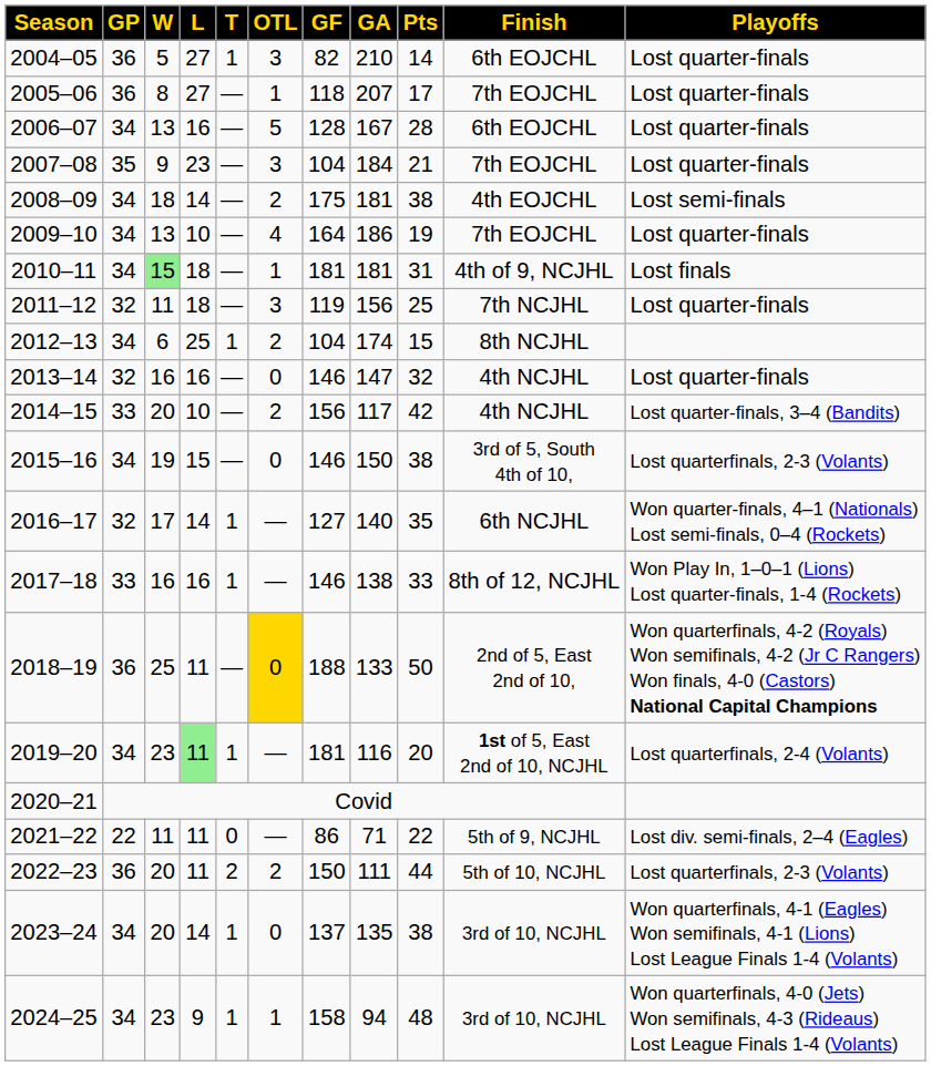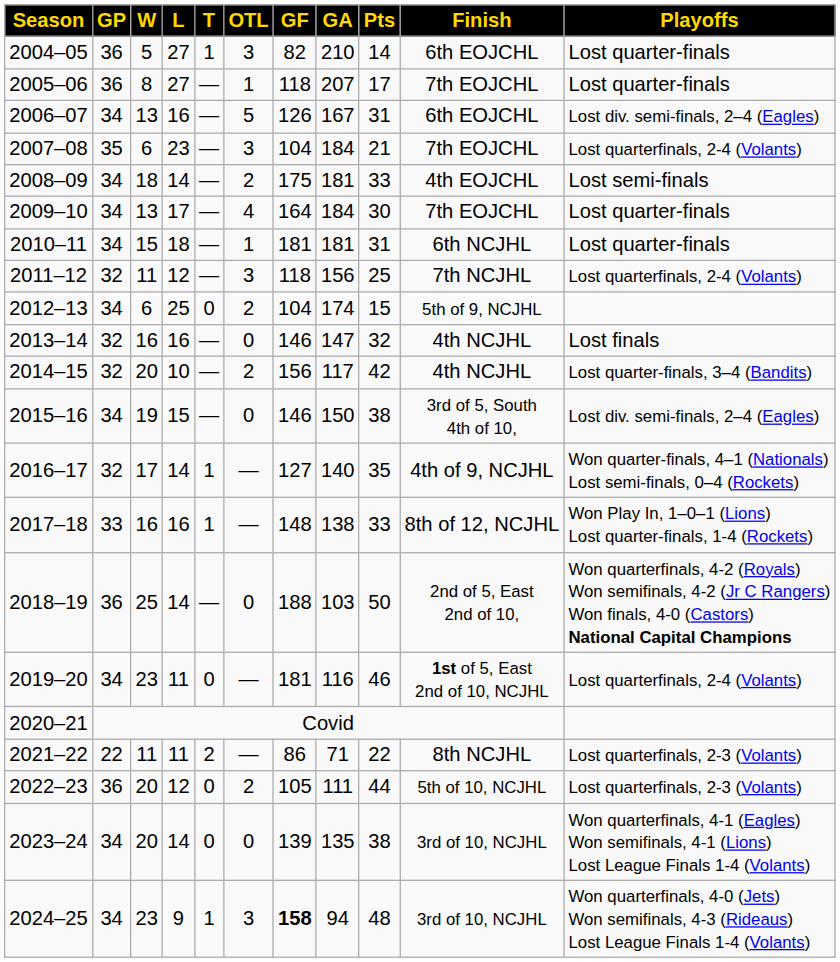 <table class="wikitable" style="text-align:center">
 <tr style="color:#FFD800; background:#000000; font-weight:bold">
 <td>Season</td>
 <td>GP</td>
 <td>W</td>
 <td>L</td>
 <td>T</td>
 <td>OTL</td>
 <td>GF</td>
 <td>GA</td>
 <td>Pts</td>
 <td>Finish</td>
 <td>Playoffs</td>
 </tr>
 <tr>
 <td>2004–05</td>
 <td>36</td>
 <td>5</td>
 <td>27</td>
 <td>1</td>
 <td>3</td>
 <td>82</td>
 <td>210</td>
 <td>14</td>
 <td>6th EOJCHL</td>
 <td align=left>Lost quarter-finals</td>
 </tr>
 <tr>
 <td>2005–06</td>
 <td>36</td>
 <td>8</td>
 <td>27</td>
 <td>—</td>
 <td>1</td>
 <td>118</td>
 <td>207</td>
 <td>17</td>
 <td>7th EOJCHL</td>
 <td align=left>Lost quarter-finals</td>
 </tr>
 <tr>
 <td>2006–07</td>
 <td>34</td>
 <td>13</td>
 <td>16</td>
 <td>—</td>
 <td>5</td>
-<td>128</td>
+<td>126</td>
 <td>167</td>
-<td>28</td>
+<td>31</td>
 <td>6th EOJCHL</td>
-<td align=left>Lost quarter-finals</td>
+<td align=left><small>Lost div. semi-finals, 2–4 (<a href='#'>Eagles</a>)</small></td>
 </tr>
 <tr>
 <td>2007–08</td>
 <td>35</td>
-<td>9</td>
+<td>6</td>
 <td>23</td>
 <td>—</td>
 <td>3</td>
 <td>104</td>
 <td>184</td>
 <td>21</td>
 <td>7th EOJCHL</td>
-<td align=left>Lost quarter-finals</td>
+<td align=left><small>Lost quarterfinals, 2-4 (<a href='#'>Volants</a>)</small></td>
 </tr>
 <tr>
 <td>2008–09</td>
 <td>34</td>
 <td>18</td>
 <td>14</td>
 <td>—</td>
 <td>2</td>
 <td>175</td>
 <td>181</td>
-<td>38</td>
+<td>33</td>
 <td>4th EOJCHL</td>
 <td align=left>Lost semi-finals</td>
 </tr>
 <tr>
 <td>2009–10</td>
 <td>34</td>
 <td>13</td>
-<td>10</td>
+<td>17</td>
 <td>—</td>
 <td>4</td>
 <td>164</td>
-<td>186</td>
-<td>19</td>
+<td>184</td>
+<td>30</td>
 <td>7th EOJCHL</td>
 <td align=left>Lost quarter-finals</td>
 </tr>
 <tr>
 <td>2010–11</td>
 <td>34</td>
-<td style="background: lightgreen;">15</td>
+<td>15</td>
 <td>18</td>
 <td>—</td>
 <td>1</td>
 <td>181</td>
 <td>181</td>
 <td>31</td>
-<td>4th of 9, NCJHL</td>
-<td align=left>Lost finals</td>
+<td>6th NCJHL</td>
+<td align=left>Lost quarter-finals</td>
 </tr>
 <tr>
 <td>2011–12</td>
 <td>32</td>
 <td>11</td>
-<td>18</td>
+<td>12</td>
 <td>—</td>
 <td>3</td>
-<td>119</td>
+<td>118</td>
 <td>156</td>
 <td>25</td>
 <td>7th NCJHL</td>
-<td align=left>Lost quarter-finals</td>
+<td align=left><small>Lost quarterfinals, 2-4 (<a href='#'>Volants</a>)</small></td>
 </tr>
 <tr>
 <td>2012–13</td>
 <td>34</td>
 <td>6</td>
 <td>25</td>
-<td>1</td>
+<td>0</td>
 <td>2</td>
 <td>104</td>
 <td>174</td>
 <td>15</td>
-<td>8th NCJHL</td>
+<td><small> 5th of 9, NCJHL</small></td>
 <td align=left></td>
 </tr>
 <tr>
 <td>2013–14</td>
 <td>32</td>
 <td>16</td>
 <td>16</td>
 <td>—</td>
 <td>0</td>
 <td>146</td>
 <td>147</td>
 <td>32</td>
 <td>4th NCJHL</td>
-<td align=left>Lost quarter-finals</td>
+<td align=left>Lost finals</td>
 </tr>
 <tr>
 <td>2014–15</td>
-<td>33</td>
+<td>32</td>
 <td>20</td>
 <td>10</td>
 <td>—</td>
 <td>2</td>
 <td>156</td>
 <td>117</td>
 <td>42</td>
 <td>4th NCJHL</td>
 <td align=left><small>Lost quarter-finals, 3–4 (<a href='#'>Bandits</a>)</small></td>
 </tr>
 <tr>
 <td>2015–16</td>
 <td>34</td>
 <td>19</td>
 <td>15</td>
 <td>—</td>
 <td>0</td>
 <td>146</td>
 <td>150</td>
 <td>38</td>
 <td><small> 3rd of 5, South<br>4th of 10, </small></td>
-<td align=left><small>Lost quarterfinals, 2-3 (<a href='#'>Volants</a>)</small></td>
+<td align=left><small>Lost div. semi-finals, 2–4 (<a href='#'>Eagles</a>)</small></td>
 </tr>
 <tr>
 <td>2016–17</td>
 <td>32</td>
 <td>17</td>
 <td>14</td>
 <td>1</td>
 <td>—</td>
 <td>127</td>
 <td>140</td>
 <td>35</td>
-<td>6th NCJHL</td>
+<td>4th of 9, NCJHL</td>
 <td align=left><small>Won quarter-finals, 4–1 (<a href='#'>Nationals</a>)<br>Lost semi-finals, 0–4 (<a href='#'>Rockets</a>)</small></td>
 </tr>
 <tr>
 <td>2017–18</td>
 <td>33</td>
 <td>16</td>
 <td>16</td>
 <td>1</td>
 <td>—</td>
-<td>146</td>
+<td>148</td>
 <td>138</td>
 <td>33</td>
 <td>8th of 12, NCJHL</td>
 <td align=left><small>Won Play In, 1–0–1 (<a href='#'>Lions</a>)<br>Lost quarter-finals, 1-4 (<a href='#'>Rockets</a>)</small></td>
 </tr>
 <tr>
 <td>2018–19</td>
 <td>36</td>
 <td>25</td>
-<td>11</td>
+<td>14</td>
 <td>—</td>
-<td style="background: gold;">0</td>
+<td>0</td>
 <td>188</td>
-<td>133</td>
+<td>103</td>
 <td>50</td>
 <td><small> 2nd of 5, East<br>2nd of 10, </small></td>
 <td align=left><small>Won quarterfinals, 4-2 (<a href='#'>Royals</a>)<br>Won semifinals, 4-2 (<a href='#'>Jr C Rangers</a>)<br>Won finals, 4-0 (<a href='#'>Castors</a>)<br><strong>National Capital Champions</strong></small></td>
 </tr>
 <tr>
 <td>2019–20</td>
 <td>34</td>
 <td>23</td>
-<td style="background: lightgreen;">11</td>
-<td>1</td>
+<td>11</td>
+<td>0</td>
 <td>—</td>
 <td>181</td>
 <td>116</td>
-<td>20</td>
+<td>46</td>
 <td><small> <strong>1st</strong> of 5, East<br>2nd of 10, NCJHL</small></td>
 <td align=left><small>Lost quarterfinals, 2-4 (<a href='#'>Volants</a>)</small></td>
 </tr>
 <tr align="center">
 <td>2020–21</td>
 <td colspan=9>Covid</td>
 </tr>
 <tr>
 <td>2021–22</td>
 <td>22</td>
 <td>11</td>
 <td>11</td>
-<td>0</td>
+<td>2</td>
 <td>—</td>
 <td>86</td>
 <td>71</td>
 <td>22</td>
-<td><small> 5th of 9, NCJHL</small></td>
-<td align=left><small>Lost div. semi-finals, 2–4 (<a href='#'>Eagles</a>)</small></td>
+<td>8th NCJHL</td>
+<td align=left><small>Lost quarterfinals, 2-3 (<a href='#'>Volants</a>)</small></td>
 </tr>
 <tr>
 <td>2022–23</td>
 <td>36</td>
 <td>20</td>
-<td>11</td>
+<td>12</td>
+<td>0</td>
 <td>2</td>
-<td>2</td>
-<td>150</td>
+<td>105</td>
 <td>111</td>
 <td>44</td>
 <td><small> 5th of 10, NCJHL</small></td>
 <td align=left><small>Lost quarterfinals, 2-3 (<a href='#'>Volants</a>)</small></td>
 </tr>
 <tr>
 <td>2023–24</td>
 <td>34</td>
 <td>20</td>
 <td>14</td>
-<td>1</td>
 <td>0</td>
-<td>137</td>
+<td>0</td>
+<td>139</td>
 <td>135</td>
 <td>38</td>
 <td><small> 3rd of 10, NCJHL</small></td>
 <td align=left><small>Won quarterfinals, 4-1 (<a href='#'>Eagles</a>)<br>Won semifinals, 4-1 (<a href='#'>Lions</a>)<br>Lost League Finals 1-4 (<a href='#'>Volants</a>)</small></td>
 </tr>
 <tr>
 <td>2024–25</td>
 <td>34</td>
 <td>23</td>
 <td>9</td>
 <td>1</td>
-<td>1</td>
-<td>158</td>
+<td>3</td>
+<td><strong>158</strong></td>
 <td>94</td>
 <td>48</td>
 <td><small> 3rd of 10, NCJHL</small></td>
 <td align=left><small>Won quarterfinals, 4-0 (<a href='#'>Jets</a>)<br>Won semifinals, 4-3 (<a href='#'>Rideaus</a>)<br>Lost League Finals 1-4 (<a href='#'>Volants</a>)</small></td>
 </tr>
 </table>
